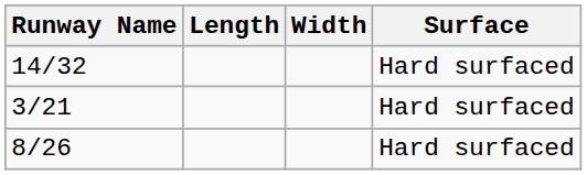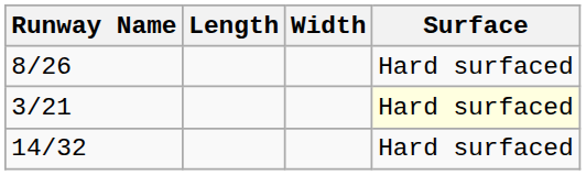 <table class="wikitable">
 <tr>
 <th>Runway Name</th>
 <th>Length</th>
 <th>Width</th>
 <th>Surface</th>
 </tr>
 <tr>
-<td>14/32</td>
+<td>8/26</td>
 <td></td>
 <td></td>
 <td>Hard surfaced</td>
 </tr>
 <tr>
 <td>3/21</td>
 <td></td>
 <td></td>
-<td>Hard surfaced</td>
+<td style="background: lightyellow;">Hard surfaced</td>
 </tr>
 <tr>
-<td>8/26</td>
+<td>14/32</td>
 <td></td>
 <td></td>
 <td>Hard surfaced</td>
 </tr>
 </table>
